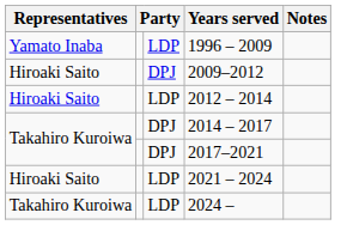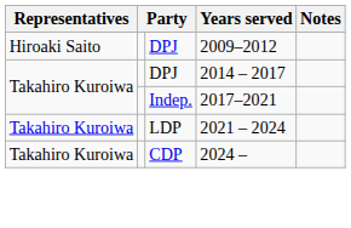 <table class="wikitable">
 <tr>
 <th>Representatives</th>
 <th colspan="2">Party</th>
 <th>Years served</th>
 <th>Notes</th>
 </tr>
 <tr>
-<td><a href='#'>Yamato Inaba</a></td>
-<td bgcolor=></td>
-<td><a href='#'>LDP</a></td>
-<td>1996 – 2009</td>
-<td></td>
-</tr>
-<tr>
 <td>Hiroaki Saito</td>
 <td bgcolor=></td>
 <td><a href='#'>DPJ</a></td>
 <td>2009–2012</td>
-<td></td>
-</tr>
-<tr>
-<td><a href='#'>Hiroaki Saito</a></td>
-<td bgcolor=></td>
-<td>LDP</td>
-<td>2012 – 2014</td>
 <td></td>
 </tr>
 <tr>
 <td rowspan="2">Takahiro Kuroiwa</td>
 <td bgcolor=></td>
 <td>DPJ</td>
 <td>2014 – 2017</td>
 <td></td>
 </tr>
 <tr>
 <td bgcolor=></td>
-<td>DPJ</td>
+<td><a href='#'>Indep.</a></td>
 <td>2017–2021</td>
 <td></td>
 </tr>
 <tr>
-<td>Hiroaki Saito</td>
+<td><a href='#'>Takahiro Kuroiwa</a></td>
 <td bgcolor=></td>
 <td>LDP</td>
 <td>2021 – 2024</td>
 <td></td>
 </tr>
 <tr>
 <td>Takahiro Kuroiwa</td>
 <td bgcolor=></td>
-<td>LDP</td>
+<td><a href='#'>CDP</a></td>
 <td>2024 –</td>
 <td></td>
 </tr>
 </table>
